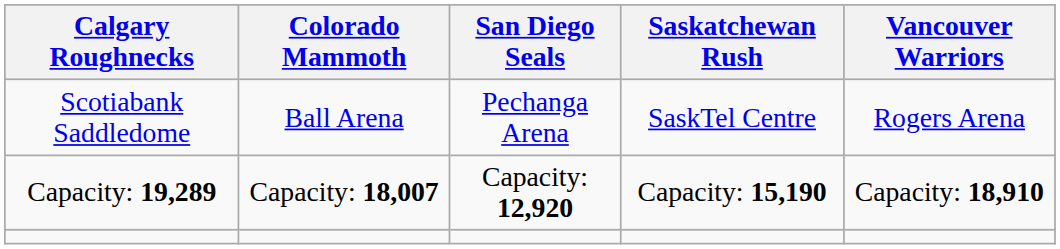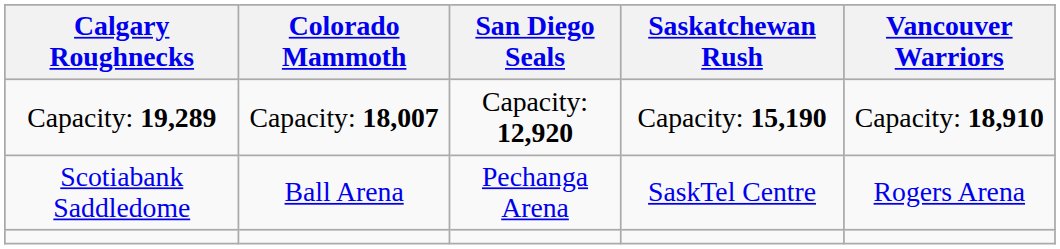 <table class="wikitable" style="text-align:center">
 <tr>
 <th><a href='#'>Calgary Roughnecks</a></th>
 <th><a href='#'>Colorado Mammoth</a></th>
 <th><a href='#'>San Diego Seals</a></th>
 <th><a href='#'>Saskatchewan Rush</a></th>
 <th><a href='#'>Vancouver Warriors</a></th>
 </tr>
 <tr>
+<td>Capacity: <strong>19,289 </strong></td>
+<td>Capacity: <strong>18,007</strong></td>
+<td>Capacity: <strong>12,920</strong></td>
+<td>Capacity: <strong>15,190</strong></td>
+<td>Capacity: <strong>18,910</strong></td>
+</tr>
+<tr>
 <td><a href='#'>Scotiabank Saddledome</a></td>
 <td><a href='#'>Ball Arena</a></td>
 <td><a href='#'>Pechanga Arena</a></td>
 <td><a href='#'>SaskTel Centre</a></td>
 <td><a href='#'>Rogers Arena</a></td>
-</tr>
-<tr>
-<td>Capacity: <strong>19,289 </strong></td>
-<td>Capacity: <strong>18,007</strong></td>
-<td>Capacity: <strong>12,920</strong></td>
-<td>Capacity: <strong>15,190</strong></td>
-<td>Capacity: <strong>18,910</strong></td>
 </tr>
 <tr>
 <td></td>
 <td></td>
 <td></td>
 <td></td>
 <td></td>
 </tr>
 </table>
